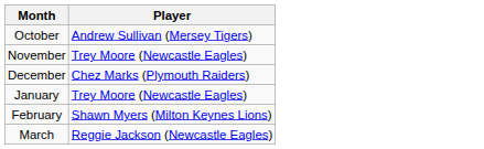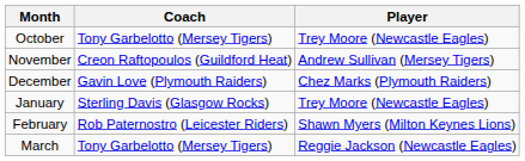 <table class="wikitable" style="font-size:95%">
 <tr>
 <th>Month</th>
+<th>Coach</th>
 <th>Player</th>
 </tr>
 <tr --->
 <td style="text-align:center">October</td>
+<td> <a href='#'>Tony Garbelotto</a> (<a href='#'>Mersey Tigers</a>)</td>
+<td> <a href='#'>Trey Moore</a> (<a href='#'>Newcastle Eagles</a>)</td>
+</tr>
+<tr>
+<td style="text-align:center">November</td>
+<td> <a href='#'>Creon Raftopoulos</a> (<a href='#'>Guildford Heat</a>)</td>
 <td> <a href='#'>Andrew Sullivan</a> (<a href='#'>Mersey Tigers</a>)</td>
 </tr>
 <tr>
-<td style="text-align:center">November</td>
-<td> <a href='#'>Trey Moore</a> (<a href='#'>Newcastle Eagles</a>)</td>
-</tr>
-<tr>
 <td style="text-align:center">December</td>
+<td> <a href='#'>Gavin Love</a> (<a href='#'>Plymouth Raiders</a>)</td>
 <td> <a href='#'>Chez Marks</a> (<a href='#'>Plymouth Raiders</a>)</td>
 </tr>
 <tr>
 <td style="text-align:center">January</td>
+<td>  <a href='#'>Sterling Davis</a> (<a href='#'>Glasgow Rocks</a>)</td>
 <td> <a href='#'>Trey Moore</a> (<a href='#'>Newcastle Eagles</a>)</td>
 </tr>
 <tr>
 <td style="text-align:center">February</td>
+<td>  <a href='#'>Rob Paternostro</a> (<a href='#'>Leicester Riders</a>)</td>
 <td>  <a href='#'>Shawn Myers</a> (<a href='#'>Milton Keynes Lions</a>)</td>
 </tr>
 <tr>
 <td style="text-align:center">March</td>
+<td> <a href='#'>Tony Garbelotto</a> (<a href='#'>Mersey Tigers</a>)</td>
 <td> <a href='#'>Reggie Jackson</a> (<a href='#'>Newcastle Eagles</a>)</td>
 </tr>
 </table>
